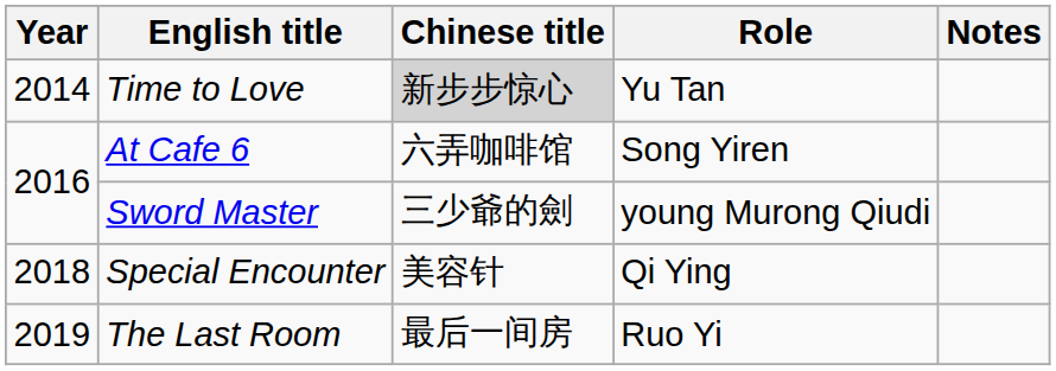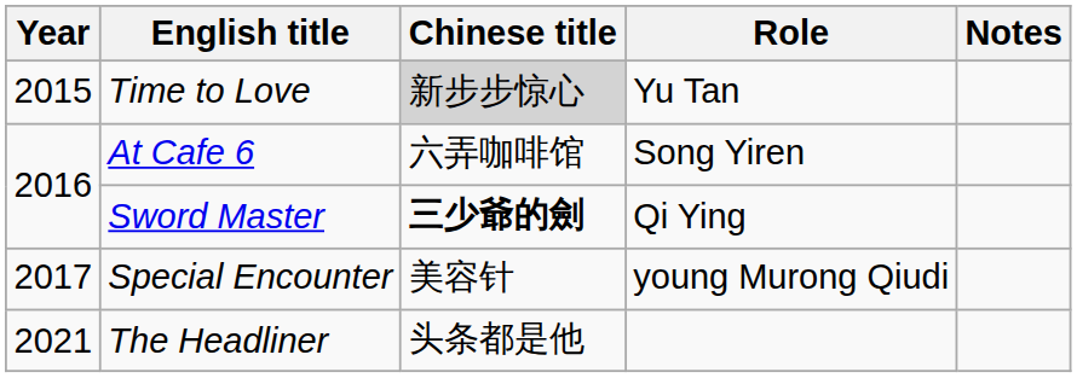 <table class="wikitable">
 <tr>
 <th>Year</th>
 <th>English title</th>
 <th>Chinese title</th>
 <th>Role</th>
 <th>Notes</th>
 </tr>
 <tr>
-<td>2014</td>
+<td>2015</td>
 <td><em>Time to Love</em></td>
 <td style="background: lightgrey;">新步步惊心</td>
 <td>Yu Tan</td>
 <td></td>
 </tr>
 <tr>
 <td rowspan=2>2016</td>
 <td><em><a href='#'>At Cafe 6</a></em></td>
 <td>六弄咖啡馆</td>
 <td>Song Yiren</td>
 <td></td>
 </tr>
 <tr>
 <td><em><a href='#'>Sword Master</a></em></td>
-<td>三少爺的劍</td>
+<td><strong>三少爺的劍</strong></td>
+<td>Qi Ying</td>
+<td></td>
+</tr>
+<tr>
+<td>2017</td>
+<td><em>Special Encounter </em></td>
+<td>美容针</td>
 <td>young Murong Qiudi</td>
 <td></td>
 </tr>
 <tr>
-<td>2018</td>
-<td><em>Special Encounter </em></td>
-<td>美容针</td>
-<td>Qi Ying</td>
+<td>2021</td>
+<td><em>The Headliner</em></td>
+<td>头条都是他</td>
 <td></td>
-</tr>
-<tr>
-<td>2019</td>
-<td><em>The Last Room</em></td>
-<td>最后一间房</td>
-<td>Ruo Yi</td>
 <td></td>
 </tr>
 </table>
